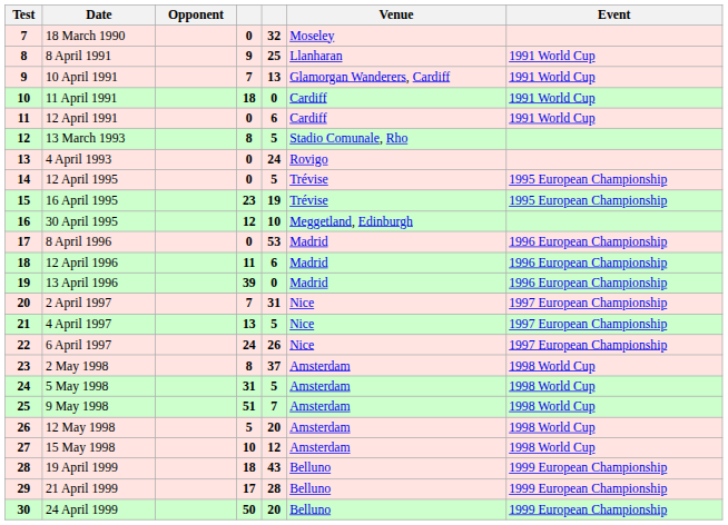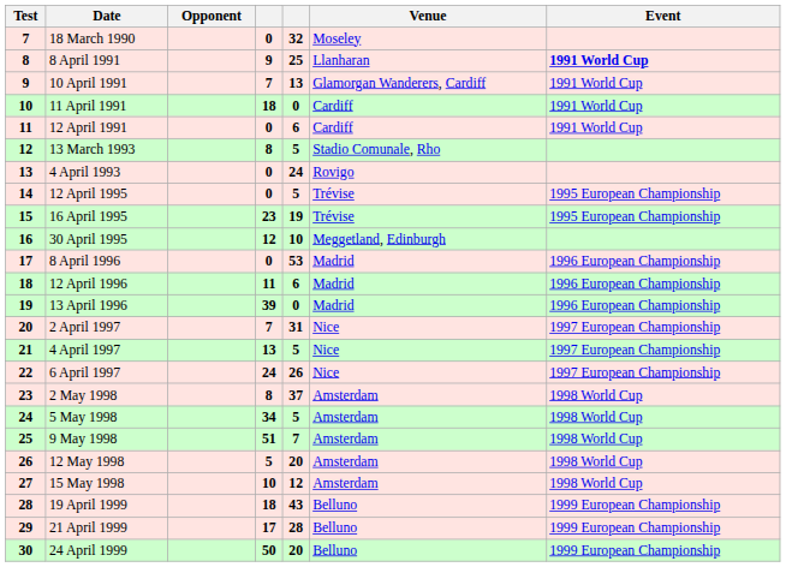 <table class="wikitable sortable" style="width:100%">
 <tr>
 <th>Test</th>
 <th>Date</th>
 <th>Opponent</th>
 <th></th>
 <th></th>
 <th>Venue</th>
 <th>Event</th>
 </tr>
 <tr bgcolor="FFE4E1">
 <td align="center"><strong>7</strong></td>
 <td>18 March 1990</td>
 <td></td>
 <td align="center"><strong>0</strong></td>
 <td align="center"><strong>32</strong></td>
 <td><a href='#'>Moseley</a></td>
 <td></td>
 </tr>
 <tr bgcolor="FFE4E1">
 <td align="center"><strong>8</strong></td>
 <td>8 April 1991</td>
 <td></td>
 <td align="center"><strong>9</strong></td>
 <td align="center"><strong>25</strong></td>
 <td><a href='#'>Llanharan</a></td>
-<td><a href='#'>1991 World Cup</a></td>
+<td><strong><a href='#'>1991 World Cup</a></strong></td>
 </tr>
 <tr bgcolor="FFE4E1">
 <td align="center"><strong>9</strong></td>
 <td>10 April 1991</td>
 <td></td>
 <td align="center"><strong>7</strong></td>
 <td align="center"><strong>13</strong></td>
 <td><a href='#'>Glamorgan Wanderers</a>, <a href='#'>Cardiff</a></td>
 <td><a href='#'>1991 World Cup</a></td>
 </tr>
 <tr bgcolor="#ccffcc">
 <td align="center"><strong>10</strong></td>
 <td>11 April 1991</td>
 <td></td>
 <td align="center"><strong>18</strong></td>
 <td align="center"><strong>0</strong></td>
 <td><a href='#'>Cardiff</a></td>
 <td><a href='#'>1991 World Cup</a></td>
 </tr>
 <tr bgcolor="FFE4E1">
 <td align="center"><strong>11</strong></td>
 <td>12 April 1991</td>
 <td></td>
 <td align="center"><strong>0</strong></td>
 <td align="center"><strong>6</strong></td>
 <td><a href='#'>Cardiff</a></td>
 <td><a href='#'>1991 World Cup</a></td>
 </tr>
 <tr bgcolor="#ccffcc">
 <td align="center"><strong>12</strong></td>
 <td>13 March 1993</td>
 <td></td>
 <td align="center"><strong>8</strong></td>
 <td align="center"><strong>5</strong></td>
 <td><a href='#'>Stadio Comunale</a>, <a href='#'>Rho</a></td>
 <td></td>
 </tr>
 <tr bgcolor="FFE4E1">
 <td align="center"><strong>13</strong></td>
 <td>4 April 1993</td>
 <td></td>
 <td align="center"><strong>0</strong></td>
 <td align="center"><strong>24</strong></td>
 <td><a href='#'>Rovigo</a></td>
 <td></td>
 </tr>
 <tr bgcolor="FFE4E1">
 <td align="center"><strong>14</strong></td>
 <td>12 April 1995</td>
 <td></td>
 <td align="center"><strong>0</strong></td>
 <td align="center"><strong>5</strong></td>
 <td><a href='#'>Trévise</a></td>
 <td><a href='#'>1995 European Championship</a></td>
 </tr>
 <tr bgcolor="#ccffcc">
 <td align="center"><strong>15</strong></td>
 <td>16 April 1995</td>
 <td></td>
 <td align="center"><strong>23</strong></td>
 <td align="center"><strong>19</strong></td>
 <td><a href='#'>Trévise</a></td>
 <td><a href='#'>1995 European Championship</a></td>
 </tr>
 <tr bgcolor="#ccffcc">
 <td align="center"><strong>16</strong></td>
 <td>30 April 1995</td>
 <td></td>
 <td align="center"><strong>12</strong></td>
 <td align="center"><strong>10</strong></td>
 <td><a href='#'>Meggetland</a>, <a href='#'>Edinburgh</a></td>
 <td></td>
 </tr>
 <tr bgcolor="FFE4E1">
 <td align="center"><strong>17</strong></td>
 <td>8 April 1996</td>
 <td></td>
 <td align="center"><strong>0</strong></td>
 <td align="center"><strong>53</strong></td>
 <td><a href='#'>Madrid</a></td>
 <td><a href='#'>1996 European Championship</a></td>
 </tr>
 <tr bgcolor="#ccffcc">
 <td align="center"><strong>18</strong></td>
 <td>12 April 1996</td>
 <td></td>
 <td align="center"><strong>11</strong></td>
 <td align="center"><strong>6</strong></td>
 <td><a href='#'>Madrid</a></td>
 <td><a href='#'>1996 European Championship</a></td>
 </tr>
 <tr bgcolor="#ccffcc">
 <td align="center"><strong>19</strong></td>
 <td>13 April 1996</td>
 <td></td>
 <td align="center"><strong>39</strong></td>
 <td align="center"><strong>0</strong></td>
 <td><a href='#'>Madrid</a></td>
 <td><a href='#'>1996 European Championship</a></td>
 </tr>
 <tr bgcolor="FFE4E1">
 <td align="center"><strong>20</strong></td>
 <td>2 April 1997</td>
 <td></td>
 <td align="center"><strong>7</strong></td>
 <td align="center"><strong>31</strong></td>
 <td><a href='#'>Nice</a></td>
 <td><a href='#'>1997 European Championship</a></td>
 </tr>
 <tr bgcolor="#ccffcc">
 <td align="center"><strong>21</strong></td>
 <td>4 April 1997</td>
 <td></td>
 <td align="center"><strong>13</strong></td>
 <td align="center"><strong>5</strong></td>
 <td><a href='#'>Nice</a></td>
 <td><a href='#'>1997 European Championship</a></td>
 </tr>
 <tr bgcolor="FFE4E1">
 <td align="center"><strong>22</strong></td>
 <td>6 April 1997</td>
 <td></td>
 <td align="center"><strong>24</strong></td>
 <td align="center"><strong>26</strong></td>
 <td><a href='#'>Nice</a></td>
 <td><a href='#'>1997 European Championship</a></td>
 </tr>
 <tr bgcolor="FFE4E1">
 <td align="center"><strong>23</strong></td>
 <td>2 May 1998</td>
 <td></td>
 <td align="center"><strong>8</strong></td>
 <td align="center"><strong>37</strong></td>
 <td><a href='#'>Amsterdam</a></td>
 <td><a href='#'>1998 World Cup</a></td>
 </tr>
 <tr bgcolor="#ccffcc">
 <td align="center"><strong>24</strong></td>
 <td>5 May 1998</td>
 <td></td>
-<td align="center"><strong>31</strong></td>
+<td align="center"><strong>34</strong></td>
 <td align="center"><strong>5</strong></td>
 <td><a href='#'>Amsterdam</a></td>
 <td><a href='#'>1998 World Cup</a></td>
 </tr>
 <tr bgcolor="#ccffcc">
 <td align="center"><strong>25</strong></td>
 <td>9 May 1998</td>
 <td></td>
 <td align="center"><strong>51</strong></td>
 <td align="center"><strong>7</strong></td>
 <td><a href='#'>Amsterdam</a></td>
 <td><a href='#'>1998 World Cup</a></td>
 </tr>
 <tr bgcolor="FFE4E1">
 <td align="center"><strong>26</strong></td>
 <td>12 May 1998</td>
 <td></td>
 <td align="center"><strong>5</strong></td>
 <td align="center"><strong>20</strong></td>
 <td><a href='#'>Amsterdam</a></td>
 <td><a href='#'>1998 World Cup</a></td>
 </tr>
 <tr bgcolor="FFE4E1">
 <td align="center"><strong>27</strong></td>
 <td>15 May 1998</td>
 <td></td>
 <td align="center"><strong>10</strong></td>
 <td align="center"><strong>12</strong></td>
 <td><a href='#'>Amsterdam</a></td>
 <td><a href='#'>1998 World Cup</a></td>
 </tr>
 <tr bgcolor="FFE4E1">
 <td align="center"><strong>28</strong></td>
 <td>19 April 1999</td>
 <td></td>
 <td align="center"><strong>18</strong></td>
 <td align="center"><strong>43</strong></td>
 <td><a href='#'>Belluno</a></td>
 <td><a href='#'>1999 European Championship</a></td>
 </tr>
 <tr bgcolor="FFE4E1">
 <td align="center"><strong>29</strong></td>
 <td>21 April 1999</td>
 <td></td>
 <td align="center"><strong>17</strong></td>
 <td align="center"><strong>28</strong></td>
 <td><a href='#'>Belluno</a></td>
 <td><a href='#'>1999 European Championship</a></td>
 </tr>
 <tr bgcolor="#ccffcc">
 <td align="center"><strong>30</strong></td>
 <td>24 April 1999</td>
 <td></td>
 <td align="center"><strong>50</strong></td>
 <td align="center"><strong>20</strong></td>
 <td><a href='#'>Belluno</a></td>
 <td><a href='#'>1999 European Championship</a></td>
 </tr>
 </table>
